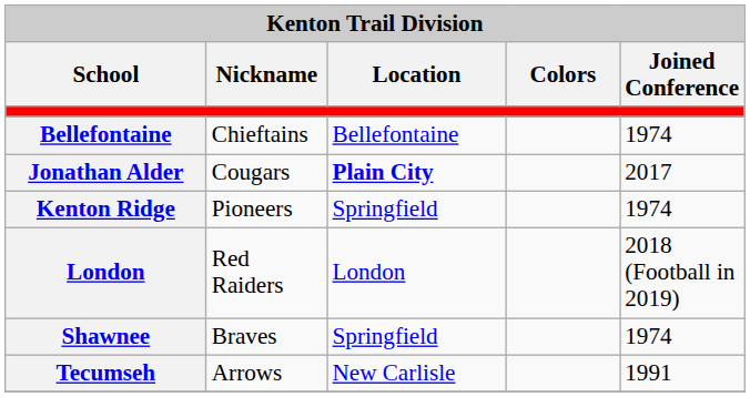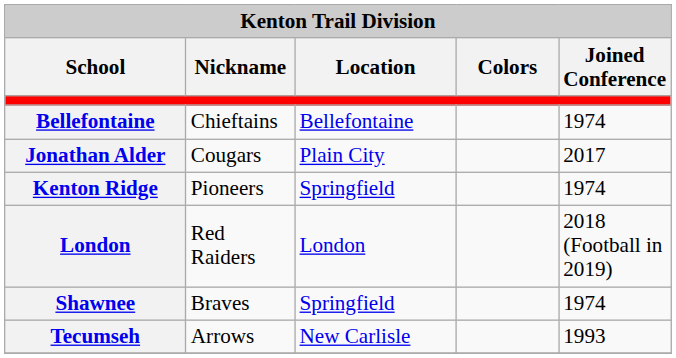 <table class="wikitable sortable">
 <tr>
 <th colspan="7" style="background:#CCCCCC;">Kenton Trail Division</th>
 </tr>
 <tr>
 <th width=130>School</th>
 <th width=75>Nickname</th>
 <th width=115>Location</th>
 <th width=70>Colors</th>
 <th width=70>Joined Conference</th>
 </tr>
 <tr>
 <th colspan="7" style="background:#FF0000;"></th>
 </tr>
 <tr>
 <th><a href='#'>Bellefontaine</a></th>
 <td>Chieftains</td>
 <td><a href='#'>Bellefontaine</a></td>
 <td> </td>
 <td>1974</td>
 </tr>
 <tr>
 <th><a href='#'>Jonathan Alder</a></th>
 <td>Cougars</td>
-<td><strong><a href='#'>Plain City</a></strong></td>
+<td><a href='#'>Plain City</a></td>
 <td> </td>
 <td>2017</td>
 </tr>
 <tr>
 <th><a href='#'>Kenton Ridge</a></th>
 <td>Pioneers</td>
 <td><a href='#'>Springfield</a></td>
 <td> </td>
 <td>1974</td>
 </tr>
 <tr>
 <th><a href='#'>London</a></th>
 <td>Red Raiders</td>
 <td><a href='#'>London</a></td>
 <td> </td>
 <td>2018 (Football in 2019)</td>
 </tr>
 <tr>
 <th><a href='#'>Shawnee</a></th>
 <td>Braves</td>
 <td><a href='#'>Springfield</a></td>
 <td> </td>
 <td>1974</td>
 </tr>
 <tr>
 <th><a href='#'>Tecumseh</a></th>
 <td>Arrows</td>
 <td><a href='#'>New Carlisle</a></td>
 <td> </td>
-<td>1991</td>
+<td>1993</td>
 </tr>
 <tr>
 </tr>
 </table>
